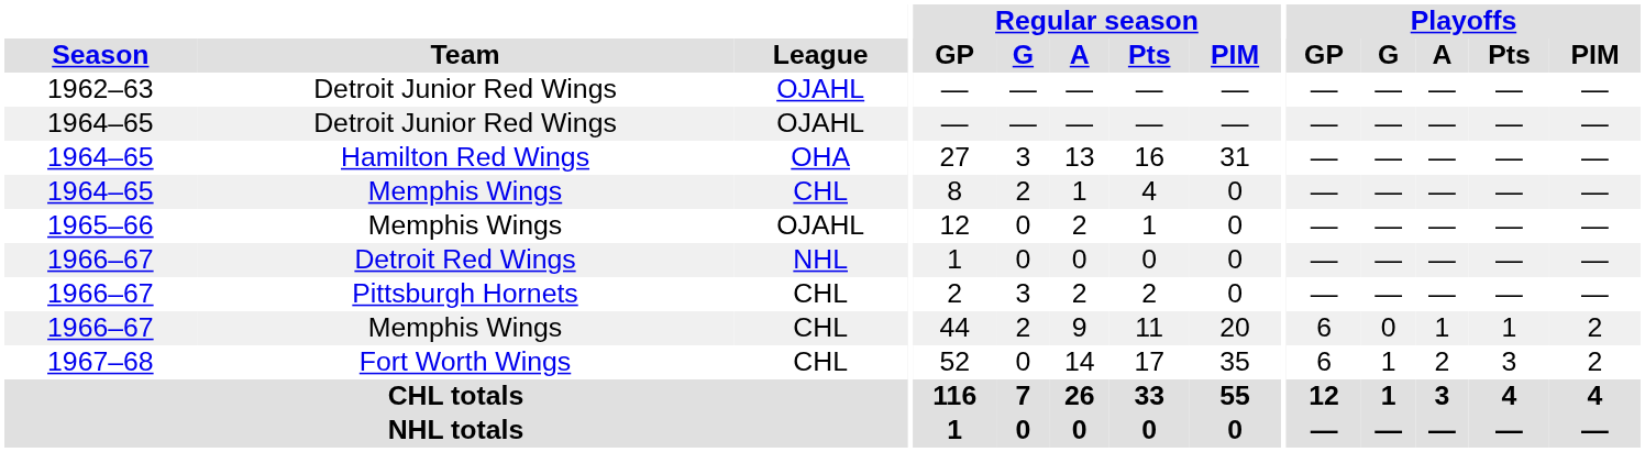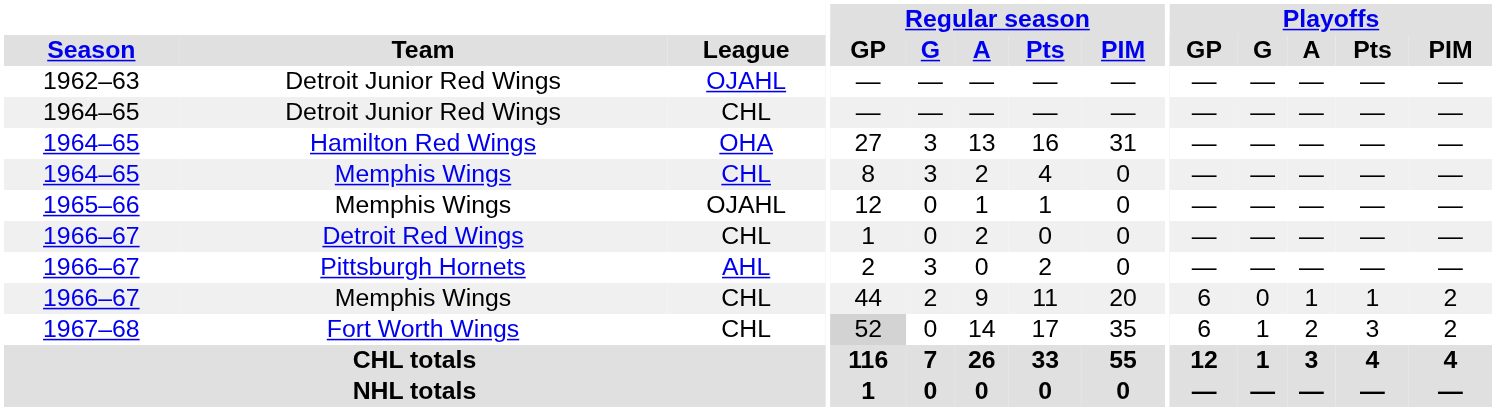 <table border="0" cellpadding="1" cellspacing="0" style="text-align:center; width:60em">
 <tr bgcolor="#e0e0e0">
 <th colspan="3" bgcolor="#ffffff"></th>
 <th rowspan="100" bgcolor="#ffffff"></th>
 <th colspan="5"><a href='#'>Regular season</a></th>
 <th rowspan="100" bgcolor="#ffffff"></th>
 <th colspan="5"><a href='#'>Playoffs</a></th>
 </tr>
 <tr bgcolor="#e0e0e0">
 <th><a href='#'>Season</a></th>
 <th>Team</th>
 <th>League</th>
 <th>GP</th>
 <th><a href='#'>G</a></th>
 <th><a href='#'>A</a></th>
 <th><a href='#'>Pts</a></th>
 <th><a href='#'>PIM</a></th>
 <th>GP</th>
 <th>G</th>
 <th>A</th>
 <th>Pts</th>
 <th>PIM</th>
 </tr>
 <tr>
 <td>1962–63</td>
 <td>Detroit Junior Red Wings</td>
 <td><a href='#'>OJAHL</a></td>
 <td>—</td>
 <td>—</td>
 <td>—</td>
 <td>—</td>
 <td>—</td>
 <td>—</td>
 <td>—</td>
 <td>—</td>
 <td>—</td>
 <td>—</td>
 </tr>
 <tr bgcolor="#f0f0f0">
 <td>1964–65</td>
 <td>Detroit Junior Red Wings</td>
-<td>OJAHL</td>
+<td>CHL</td>
 <td>—</td>
 <td>—</td>
 <td>—</td>
 <td>—</td>
 <td>—</td>
 <td>—</td>
 <td>—</td>
 <td>—</td>
 <td>—</td>
 <td>—</td>
 </tr>
 <tr>
 <td><a href='#'>1964–65</a></td>
 <td><a href='#'>Hamilton Red Wings</a></td>
 <td><a href='#'>OHA</a></td>
 <td>27</td>
 <td>3</td>
 <td>13</td>
 <td>16</td>
 <td>31</td>
 <td>—</td>
 <td>—</td>
 <td>—</td>
 <td>—</td>
 <td>—</td>
 </tr>
 <tr bgcolor="#f0f0f0">
 <td><a href='#'>1964–65</a></td>
 <td><a href='#'>Memphis Wings</a></td>
 <td><a href='#'>CHL</a></td>
 <td>8</td>
+<td>3</td>
 <td>2</td>
-<td>1</td>
 <td>4</td>
 <td>0</td>
 <td>—</td>
 <td>—</td>
 <td>—</td>
 <td>—</td>
 <td>—</td>
 </tr>
 <tr>
 <td><a href='#'>1965–66</a></td>
 <td>Memphis Wings</td>
 <td>OJAHL</td>
 <td>12</td>
 <td>0</td>
-<td>2</td>
+<td>1</td>
 <td>1</td>
 <td>0</td>
 <td>—</td>
 <td>—</td>
 <td>—</td>
 <td>—</td>
 <td>—</td>
 </tr>
 <tr bgcolor="#f0f0f0">
 <td><a href='#'>1966–67</a></td>
 <td><a href='#'>Detroit Red Wings</a></td>
-<td><a href='#'>NHL</a></td>
+<td>CHL</td>
 <td>1</td>
 <td>0</td>
-<td>0</td>
+<td>2</td>
 <td>0</td>
 <td>0</td>
 <td>—</td>
 <td>—</td>
 <td>—</td>
 <td>—</td>
 <td>—</td>
 </tr>
 <tr>
 <td><a href='#'>1966–67</a></td>
 <td><a href='#'>Pittsburgh Hornets</a></td>
-<td>CHL</td>
+<td><a href='#'>AHL</a></td>
 <td>2</td>
 <td>3</td>
-<td>2</td>
+<td>0</td>
 <td>2</td>
 <td>0</td>
 <td>—</td>
 <td>—</td>
 <td>—</td>
 <td>—</td>
 <td>—</td>
 </tr>
 <tr bgcolor="#f0f0f0">
 <td><a href='#'>1966–67</a></td>
 <td>Memphis Wings</td>
 <td>CHL</td>
 <td>44</td>
 <td>2</td>
 <td>9</td>
 <td>11</td>
 <td>20</td>
 <td>6</td>
 <td>0</td>
 <td>1</td>
 <td>1</td>
 <td>2</td>
 </tr>
 <tr>
 <td><a href='#'>1967–68</a></td>
 <td><a href='#'>Fort Worth Wings</a></td>
 <td>CHL</td>
-<td>52</td>
+<td style="background: lightgrey;">52</td>
 <td>0</td>
 <td>14</td>
 <td>17</td>
 <td>35</td>
 <td>6</td>
 <td>1</td>
 <td>2</td>
 <td>3</td>
 <td>2</td>
 </tr>
 <tr bgcolor="#e0e0e0">
 <th colspan="3">CHL totals</th>
 <th>116</th>
 <th>7</th>
 <th>26</th>
 <th>33</th>
 <th>55</th>
 <th>12</th>
 <th>1</th>
 <th>3</th>
 <th>4</th>
 <th>4</th>
 </tr>
 <tr bgcolor="#e0e0e0">
 <th colspan="3">NHL totals</th>
 <th>1</th>
 <th>0</th>
 <th>0</th>
 <th>0</th>
 <th>0</th>
 <th>—</th>
 <th>—</th>
 <th>—</th>
 <th>—</th>
 <th>—</th>
 </tr>
 </table>
